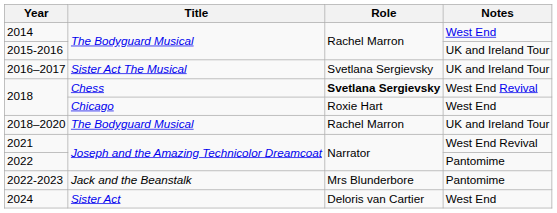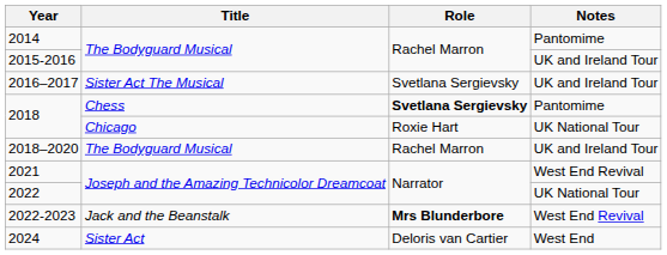 <table class="wikitable sortable">
 <tr>
 <th>Year</th>
 <th>Title</th>
 <th>Role</th>
 <th class="unsortable">Notes</th>
 </tr>
 <tr>
 <td>2014</td>
 <td rowspan=2><em><a href='#'>The Bodyguard Musical</a></em></td>
 <td rowspan=2>Rachel Marron</td>
-<td><a href='#'>West End</a></td>
+<td>Pantomime</td>
 </tr>
 <tr>
 <td>2015-2016</td>
 <td>UK and Ireland Tour</td>
 </tr>
 <tr>
 <td>2016–2017</td>
 <td><em><a href='#'>Sister Act The Musical</a></em></td>
 <td>Svetlana Sergievsky</td>
 <td>UK and Ireland Tour</td>
 </tr>
 <tr>
 <td rowspan=2>2018</td>
 <td><em><a href='#'>Chess</a></em></td>
 <td><strong>Svetlana Sergievsky</strong></td>
-<td>West End <a href='#'>Revival</a></td>
+<td>Pantomime</td>
 </tr>
 <tr>
 <td><em><a href='#'>Chicago</a></em></td>
 <td>Roxie Hart</td>
-<td>West End</td>
+<td>UK National Tour</td>
 </tr>
 <tr>
 <td>2018–2020</td>
 <td><em><a href='#'>The Bodyguard Musical</a></em></td>
 <td>Rachel Marron</td>
 <td>UK and Ireland Tour</td>
 </tr>
 <tr>
 <td>2021</td>
 <td rowspan=2><em><a href='#'>Joseph and the Amazing Technicolor Dreamcoat</a></em></td>
 <td rowspan=2>Narrator</td>
 <td>West End Revival</td>
 </tr>
 <tr>
 <td>2022</td>
-<td>Pantomime</td>
+<td>UK National Tour</td>
 </tr>
 <tr>
 <td>2022-2023</td>
 <td><em>Jack and the Beanstalk</em></td>
-<td>Mrs Blunderbore</td>
-<td>Pantomime</td>
+<td><strong>Mrs Blunderbore</strong></td>
+<td>West End <a href='#'>Revival</a></td>
 </tr>
 <tr>
 <td>2024</td>
 <td><em><a href='#'>Sister Act</a></em></td>
 <td>Deloris van Cartier</td>
 <td>West End</td>
 </tr>
 </table>
